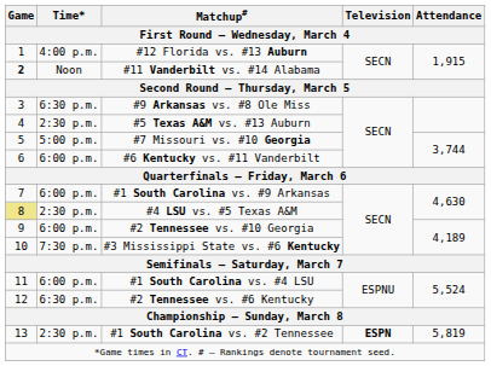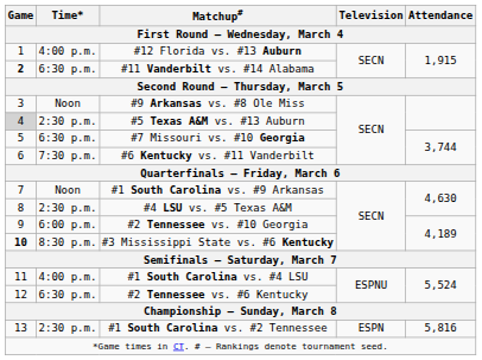 <table class="wikitable" style="text-align:center;font-size: 95%">
 <tr align="center">
 <th>Game</th>
 <th>Time*</th>
 <th>Matchup<sup>#</sup></th>
 <th>Television</th>
 <th>Attendance</th>
 </tr>
 <tr>
 <th colspan=6>First Round – Wednesday, March 4</th>
 </tr>
 <tr>
 <td>1</td>
 <td>4:00 p.m.</td>
 <td>#12 Florida vs. #13 <strong>Auburn</strong></td>
 <td rowspan=2 style="text-align:center;">SECN</td>
 <td rowspan=2 align=center>1,915</td>
 </tr>
 <tr>
 <td><strong>2</strong></td>
-<td>Noon</td>
+<td>6:30 p.m.</td>
 <td>#11 <strong>Vanderbilt</strong> vs. #14 Alabama</td>
 </tr>
 <tr>
 <th colspan=6>Second Round – Thursday, March 5</th>
 </tr>
 <tr>
 <td>3</td>
-<td>6:30 p.m.</td>
+<td>Noon</td>
 <td>#9 <strong>Arkansas</strong> vs. #8 Ole Miss</td>
 <td rowspan=4 style="text-align:center;">SECN</td>
 <td rowspan=2></td>
 </tr>
 <tr>
-<td>4</td>
+<td style="background: lightgrey;">4</td>
 <td>2:30 p.m.</td>
 <td>#5 <strong>Texas A&M</strong> vs. #13 Auburn</td>
 </tr>
 <tr>
 <td>5</td>
-<td>5:00 p.m.</td>
+<td>6:30 p.m.</td>
 <td>#7 Missouri vs. #10 <strong>Georgia</strong></td>
 <td rowspan=2 style="text-align:center;">3,744</td>
 </tr>
 <tr>
 <td>6</td>
-<td>6:00 p.m.</td>
+<td>7:30 p.m.</td>
 <td>#6 <strong>Kentucky</strong> vs. #11 Vanderbilt</td>
 </tr>
 <tr>
 <th colspan=6>Quarterfinals – Friday, March 6</th>
 </tr>
 <tr>
 <td>7</td>
-<td>6:00 p.m.</td>
+<td>Noon</td>
 <td>#1 <strong>South Carolina</strong> vs. #9 Arkansas</td>
 <td rowspan=4 style="text-align:center;">SECN</td>
 <td rowspan=2 style="text-align:center;">4,630</td>
 </tr>
 <tr>
-<td style="background: khaki;">8</td>
+<td>8</td>
 <td>2:30 p.m.</td>
 <td>#4 <strong>LSU</strong> vs. #5 Texas A&M</td>
 </tr>
 <tr>
 <td>9</td>
 <td>6:00 p.m.</td>
 <td>#2 <strong>Tennessee</strong> vs. #10 Georgia</td>
 <td rowspan=2 style="text-align:center;">4,189</td>
 </tr>
 <tr>
-<td>10</td>
-<td>7:30 p.m.</td>
+<td><strong>10</strong></td>
+<td>8:30 p.m.</td>
 <td>#3 Mississippi State vs. #6 <strong>Kentucky</strong></td>
 </tr>
 <tr>
 <th colspan=6>Semifinals – Saturday, March 7</th>
 </tr>
 <tr>
 <td>11</td>
-<td>6:00 p.m.</td>
+<td>4:00 p.m.</td>
 <td>#1 <strong>South Carolina</strong> vs. #4 LSU</td>
 <td rowspan=2 style="text-align:center;">ESPNU</td>
 <td rowspan=2 style="text-align:center;">5,524</td>
 </tr>
 <tr>
 <td>12</td>
 <td>6:30 p.m.</td>
 <td>#2 <strong>Tennessee</strong> vs. #6 Kentucky</td>
 </tr>
 <tr>
 <th colspan=6>Championship – Sunday, March 8</th>
 </tr>
 <tr>
 <td>13</td>
 <td>2:30 p.m.</td>
 <td>#1 <strong>South Carolina</strong> vs. #2 Tennessee</td>
-<td><strong>ESPN</strong></td>
-<td>5,819</td>
+<td>ESPN</td>
+<td>5,816</td>
 </tr>
 <tr>
 <td colspan=6><small>*Game times in <a href='#'>CT</a>. # – Rankings denote tournament seed.</small></td>
 </tr>
 </table>
